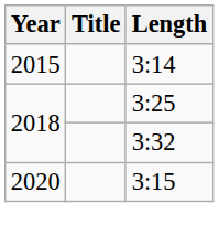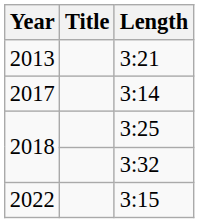 <table class="wikitable">
 <tr>
 <th>Year</th>
 <th>Title</th>
 <th>Length</th>
 </tr>
 <tr>
-<td>2015</td>
+<td>2013</td>
+<td><em></em></td>
+<td>3:21</td>
+</tr>
+<tr>
+<td>2017</td>
 <td><em></em></td>
 <td>3:14</td>
 </tr>
 <tr>
 <td rowspan="2">2018</td>
 <td><em></em></td>
 <td>3:25</td>
 </tr>
 <tr>
 <td><em></em></td>
 <td>3:32</td>
 </tr>
 <tr>
-<td>2020</td>
+<td>2022</td>
 <td><em></em></td>
 <td>3:15</td>
 </tr>
 </table>
